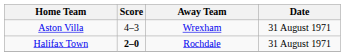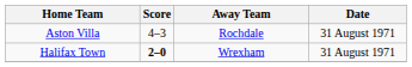 <table class="wikitable" style="text-align:center;">
 <tr>
 <th width=175>Home Team</th>
 <th width=20>Score</th>
 <th width=175>Away Team</th>
 <th width=125>Date</th>
 </tr>
 <tr>
 <td><a href='#'>Aston Villa</a></td>
 <td>4–3</td>
-<td><a href='#'>Wrexham</a></td>
+<td><a href='#'>Rochdale</a></td>
 <td>31 August 1971</td>
 </tr>
 <tr>
 <td><a href='#'>Halifax Town</a></td>
 <td><strong>2–0</strong></td>
-<td><a href='#'>Rochdale</a></td>
+<td><a href='#'>Wrexham</a></td>
 <td>31 August 1971</td>
 </tr>
 <tr>
 </tr>
 </table>
